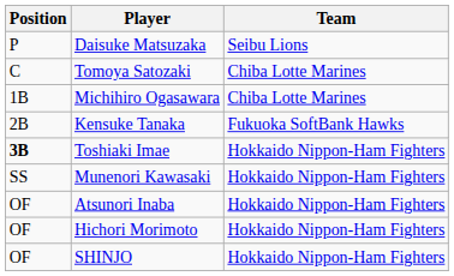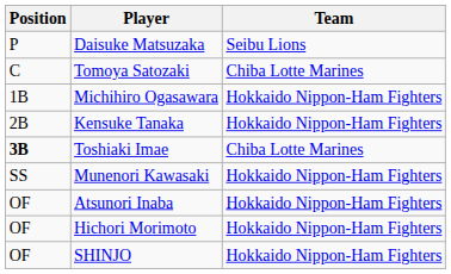 <table class="wikitable">
 <tr>
 <th>Position</th>
 <th>Player</th>
 <th>Team</th>
 </tr>
 <tr>
 <td>P</td>
 <td><a href='#'>Daisuke Matsuzaka</a></td>
 <td><a href='#'>Seibu Lions</a></td>
 </tr>
 <tr>
 <td>C</td>
 <td><a href='#'>Tomoya Satozaki</a></td>
 <td><a href='#'>Chiba Lotte Marines</a></td>
 </tr>
 <tr>
 <td>1B</td>
 <td><a href='#'>Michihiro Ogasawara</a></td>
-<td><a href='#'>Chiba Lotte Marines</a></td>
+<td><a href='#'>Hokkaido Nippon-Ham Fighters</a></td>
 </tr>
 <tr>
 <td>2B</td>
 <td><a href='#'>Kensuke Tanaka</a></td>
-<td><a href='#'>Fukuoka SoftBank Hawks</a></td>
+<td><a href='#'>Hokkaido Nippon-Ham Fighters</a></td>
 </tr>
 <tr>
 <td><strong>3B</strong></td>
 <td><a href='#'>Toshiaki Imae</a></td>
-<td><a href='#'>Hokkaido Nippon-Ham Fighters</a></td>
+<td><a href='#'>Chiba Lotte Marines</a></td>
 </tr>
 <tr>
 <td>SS</td>
 <td><a href='#'>Munenori Kawasaki</a></td>
 <td><a href='#'>Hokkaido Nippon-Ham Fighters</a></td>
 </tr>
 <tr>
 <td>OF</td>
 <td><a href='#'>Atsunori Inaba</a></td>
 <td><a href='#'>Hokkaido Nippon-Ham Fighters</a></td>
 </tr>
 <tr>
 <td>OF</td>
 <td><a href='#'>Hichori Morimoto</a></td>
 <td><a href='#'>Hokkaido Nippon-Ham Fighters</a></td>
 </tr>
 <tr>
 <td>OF</td>
 <td><a href='#'>SHINJO</a></td>
 <td><a href='#'>Hokkaido Nippon-Ham Fighters</a></td>
 </tr>
 </table>
